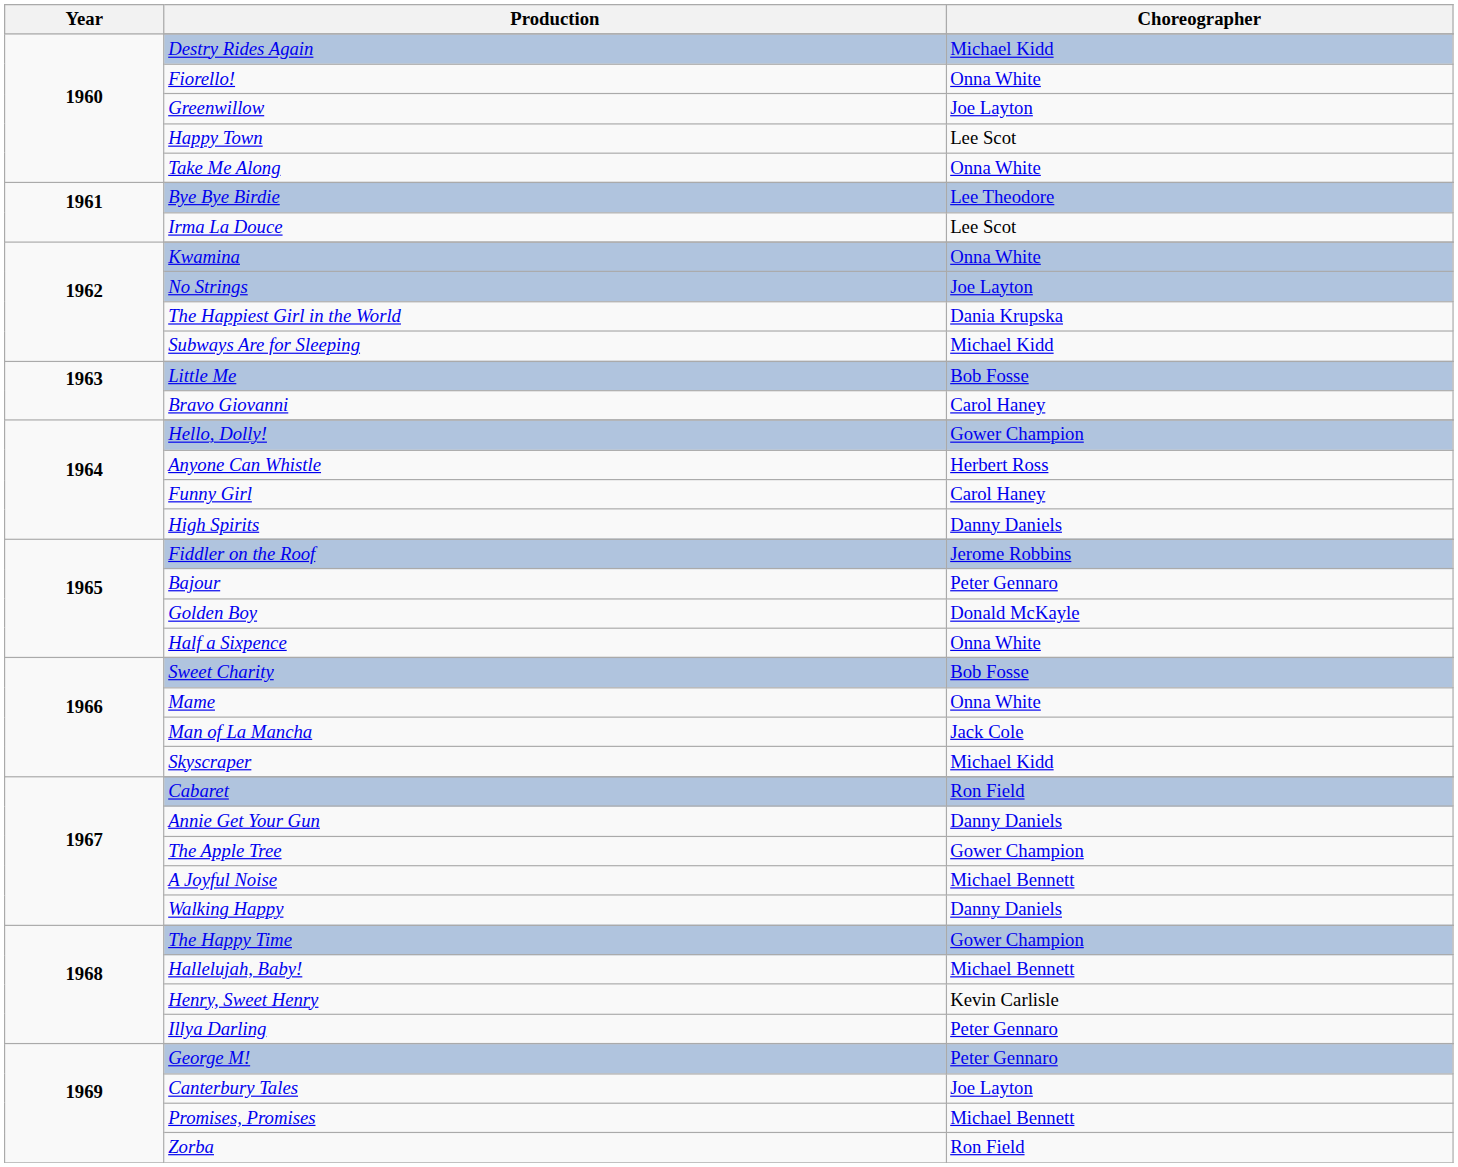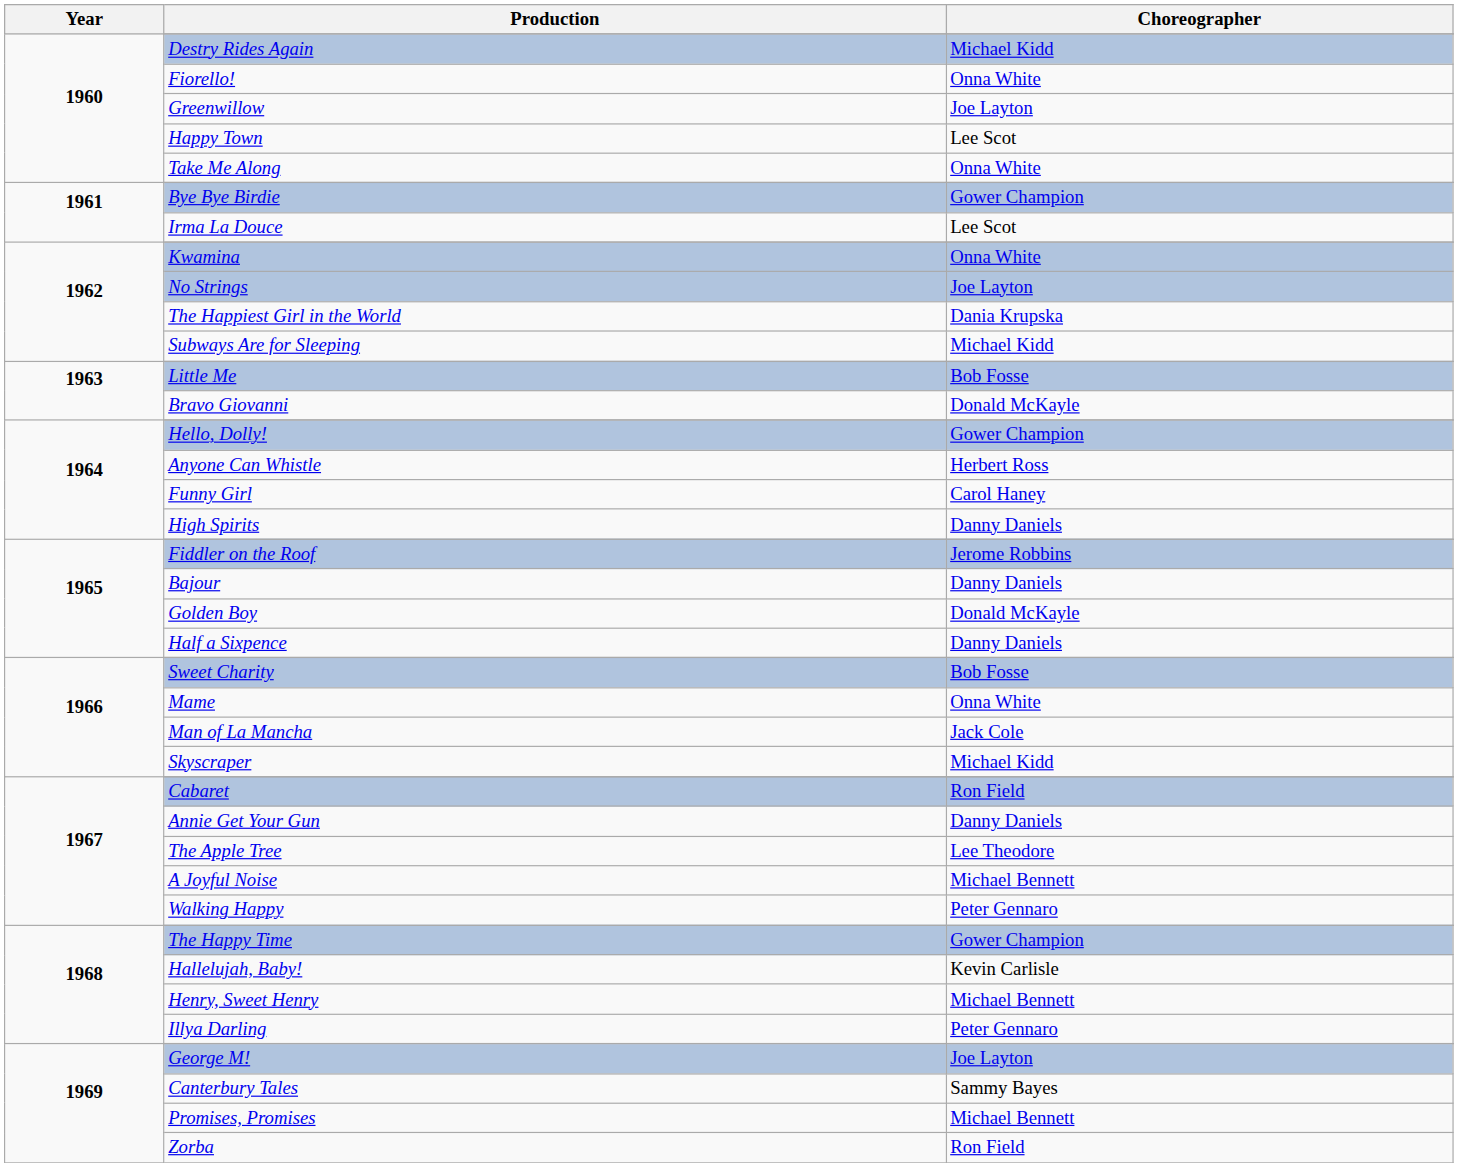 <table class="wikitable" style="width:98%;">
 <tr style="background:#bebebe;">
 <th style="width:11%;">Year</th>
 <th style="width:54%;">Production</th>
 <th style="width:35%;">Choreographer</th>
 </tr>
 <tr>
 <td rowspan="6" align="center"><strong>1960</strong><br><br></td>
 </tr>
 <tr style="background:#B0C4DE">
 <td><em><a href='#'>Destry Rides Again</a></em></td>
 <td><a href='#'>Michael Kidd</a></td>
 </tr>
 <tr>
 <td><em><a href='#'>Fiorello!</a></em></td>
 <td><a href='#'>Onna White</a></td>
 </tr>
 <tr>
 <td><em><a href='#'>Greenwillow</a></em></td>
 <td><a href='#'>Joe Layton</a></td>
 </tr>
 <tr>
 <td><em><a href='#'>Happy Town</a></em></td>
 <td>Lee Scot</td>
 </tr>
 <tr>
 <td><em><a href='#'>Take Me Along</a></em></td>
 <td><a href='#'>Onna White</a></td>
 </tr>
 <tr>
 <td rowspan="3" align="center"><strong>1961</strong><br><br></td>
 </tr>
 <tr style="background:#B0C4DE">
 <td><em><a href='#'>Bye Bye Birdie</a></em></td>
-<td><a href='#'>Lee Theodore</a></td>
+<td><a href='#'>Gower Champion</a></td>
 </tr>
 <tr>
 <td><em><a href='#'>Irma La Douce</a></em></td>
 <td>Lee Scot</td>
 </tr>
 <tr>
 <td rowspan="5" align="center"><strong>1962</strong><br><br></td>
 </tr>
 <tr style="background:#B0C4DE">
 <td><em><a href='#'>Kwamina</a></em></td>
 <td><a href='#'>Onna White</a></td>
 </tr>
 <tr style="background:#B0C4DE">
 <td><em><a href='#'>No Strings</a></em></td>
 <td><a href='#'>Joe Layton</a></td>
 </tr>
 <tr>
 <td><em><a href='#'>The Happiest Girl in the World</a></em></td>
 <td><a href='#'>Dania Krupska</a></td>
 </tr>
 <tr>
 <td><em><a href='#'>Subways Are for Sleeping</a></em></td>
 <td><a href='#'>Michael Kidd</a></td>
 </tr>
 <tr>
 <td rowspan="3" align="center"><strong>1963</strong><br><br></td>
 </tr>
 <tr style="background:#B0C4DE">
 <td><em><a href='#'>Little Me</a></em></td>
 <td><a href='#'>Bob Fosse</a></td>
 </tr>
 <tr>
 <td><em><a href='#'>Bravo Giovanni</a></em></td>
-<td><a href='#'>Carol Haney</a></td>
+<td><a href='#'>Donald McKayle</a></td>
 </tr>
 <tr>
 <td rowspan="5" align="center"><strong>1964</strong><br><br></td>
 </tr>
 <tr style="background:#B0C4DE">
 <td><em><a href='#'>Hello, Dolly!</a></em></td>
 <td><a href='#'>Gower Champion</a></td>
 </tr>
 <tr>
 <td><em><a href='#'>Anyone Can Whistle</a></em></td>
 <td><a href='#'>Herbert Ross</a></td>
 </tr>
 <tr>
 <td><em><a href='#'>Funny Girl</a></em></td>
 <td><a href='#'>Carol Haney</a></td>
 </tr>
 <tr>
 <td><em><a href='#'>High Spirits</a></em></td>
 <td><a href='#'>Danny Daniels</a></td>
 </tr>
 <tr>
 <td rowspan="5" align="center"><strong>1965</strong><br><br></td>
 </tr>
 <tr style="background:#B0C4DE">
 <td><em><a href='#'>Fiddler on the Roof</a></em></td>
 <td><a href='#'>Jerome Robbins</a></td>
 </tr>
 <tr>
 <td><em><a href='#'>Bajour</a></em></td>
-<td><a href='#'>Peter Gennaro</a></td>
+<td><a href='#'>Danny Daniels</a></td>
 </tr>
 <tr>
 <td><em><a href='#'>Golden Boy</a></em></td>
 <td><a href='#'>Donald McKayle</a></td>
 </tr>
 <tr>
 <td><em><a href='#'>Half a Sixpence</a></em></td>
-<td><a href='#'>Onna White</a></td>
+<td><a href='#'>Danny Daniels</a></td>
 </tr>
 <tr>
 <td rowspan="5" align="center"><strong>1966</strong><br><br></td>
 </tr>
 <tr style="background:#B0C4DE">
 <td><em><a href='#'>Sweet Charity</a></em></td>
 <td><a href='#'>Bob Fosse</a></td>
 </tr>
 <tr>
 <td><em><a href='#'>Mame</a></em></td>
 <td><a href='#'>Onna White</a></td>
 </tr>
 <tr>
 <td><em><a href='#'>Man of La Mancha</a></em></td>
 <td><a href='#'>Jack Cole</a></td>
 </tr>
 <tr>
 <td><em><a href='#'>Skyscraper</a></em></td>
 <td><a href='#'>Michael Kidd</a></td>
 </tr>
 <tr>
 <td rowspan="6" align="center"><strong>1967</strong><br><br></td>
 </tr>
 <tr style="background:#B0C4DE">
 <td><em><a href='#'>Cabaret</a></em></td>
 <td><a href='#'>Ron Field</a></td>
 </tr>
 <tr>
 <td><em><a href='#'>Annie Get Your Gun</a></em></td>
 <td><a href='#'>Danny Daniels</a></td>
 </tr>
 <tr>
 <td><em><a href='#'>The Apple Tree</a></em></td>
-<td><a href='#'>Gower Champion</a></td>
+<td><a href='#'>Lee Theodore</a></td>
 </tr>
 <tr>
 <td><em><a href='#'>A Joyful Noise</a></em></td>
 <td><a href='#'>Michael Bennett</a></td>
 </tr>
 <tr>
 <td><em><a href='#'>Walking Happy</a></em></td>
-<td><a href='#'>Danny Daniels</a></td>
+<td><a href='#'>Peter Gennaro</a></td>
 </tr>
 <tr>
 <td rowspan="5" align="center"><strong>1968</strong><br><br></td>
 </tr>
 <tr style="background:#B0C4DE">
 <td><em><a href='#'>The Happy Time</a></em></td>
 <td><a href='#'>Gower Champion</a></td>
 </tr>
 <tr>
 <td><em><a href='#'>Hallelujah, Baby!</a></em></td>
-<td><a href='#'>Michael Bennett</a></td>
+<td>Kevin Carlisle</td>
 </tr>
 <tr>
 <td><em><a href='#'>Henry, Sweet Henry</a></em></td>
-<td>Kevin Carlisle</td>
+<td><a href='#'>Michael Bennett</a></td>
 </tr>
 <tr>
 <td><em><a href='#'>Illya Darling</a></em></td>
 <td><a href='#'>Peter Gennaro</a></td>
 </tr>
 <tr>
 <td rowspan="5" align="center"><strong>1969</strong><br><br></td>
 </tr>
 <tr style="background:#B0C4DE">
 <td><em><a href='#'>George M!</a></em></td>
-<td><a href='#'>Peter Gennaro</a></td>
+<td><a href='#'>Joe Layton</a></td>
 </tr>
 <tr>
 <td><em><a href='#'>Canterbury Tales</a></em></td>
-<td><a href='#'>Joe Layton</a></td>
+<td>Sammy Bayes</td>
 </tr>
 <tr>
 <td><em><a href='#'>Promises, Promises</a></em></td>
 <td><a href='#'>Michael Bennett</a></td>
 </tr>
 <tr>
 <td><em><a href='#'>Zorba</a></em></td>
 <td><a href='#'>Ron Field</a></td>
 </tr>
 </table>
